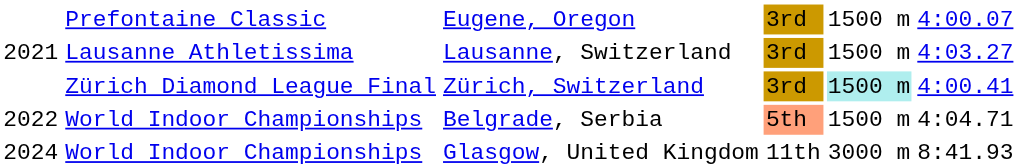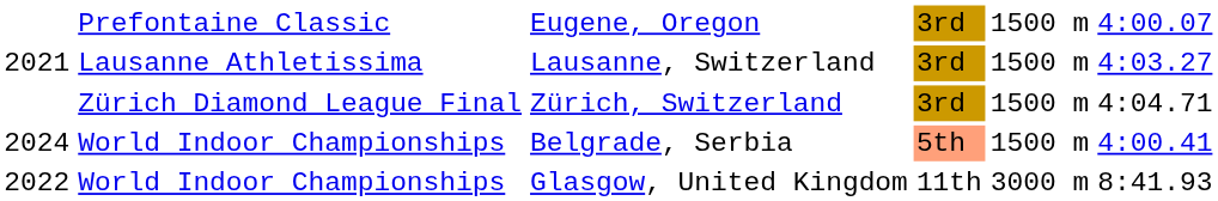 <table>
 <tr>
 <td rowspan=3>2021</td>
 <td><a href='#'>Prefontaine Classic</a></td>
 <td><a href='#'>Eugene, Oregon</a></td>
 <td bgcolor=cc9900>3rd</td>
 <td>1500 m</td>
 <td><a href='#'>4:00.07</a></td>
 </tr>
 <tr>
 <td><a href='#'>Lausanne Athletissima</a></td>
 <td><a href='#'>Lausanne</a>, Switzerland</td>
 <td bgcolor=cc9900>3rd</td>
 <td>1500 m</td>
 <td><a href='#'>4:03.27</a></td>
 </tr>
 <tr>
 <td><a href='#'>Zürich Diamond League Final</a></td>
 <td><a href='#'>Zürich, Switzerland</a></td>
 <td bgcolor=cc9900>3rd</td>
-<td style="background: paleturquoise;">1500 m</td>
-<td><a href='#'>4:00.41</a></td>
-</tr>
-<tr>
-<td>2022</td>
-<td><a href='#'>World Indoor Championships</a></td>
-<td><a href='#'>Belgrade</a>, Serbia</td>
-<td style="background: lightsalmon;">5th</td>
 <td>1500 m</td>
 <td>4:04.71</td>
 </tr>
 <tr>
 <td>2024</td>
+<td><a href='#'>World Indoor Championships</a></td>
+<td><a href='#'>Belgrade</a>, Serbia</td>
+<td style="background: lightsalmon;">5th</td>
+<td>1500 m</td>
+<td><a href='#'>4:00.41</a></td>
+</tr>
+<tr>
+<td>2022</td>
 <td><a href='#'>World Indoor Championships</a></td>
 <td><a href='#'>Glasgow</a>, United Kingdom</td>
 <td>11th</td>
 <td>3000 m</td>
 <td>8:41.93</td>
 </tr>
 <tr>
 </tr>
 </table>
